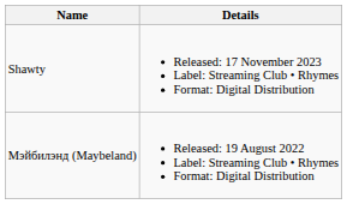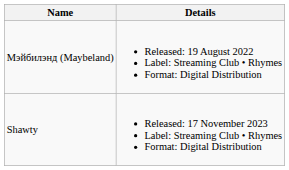 <table class="wikitable">
 <tr>
 <th>Name</th>
 <th>Details</th>
 </tr>
 <tr>
+<td>Мэйбилэнд (Maybeland)</td>
+<td><br><ul><li>Released: 19 August 2022</li><li>Label: Streaming Club • Rhymes</li><li>Format: Digital Distribution</li></ul></td>
+</tr>
+<tr>
 <td>Shawty</td>
 <td><br><ul><li>Released: 17 November 2023</li><li>Label: Streaming Club • Rhymes</li><li>Format: Digital Distribution</li></ul></td>
 </tr>
-<tr>
-<td>Мэйбилэнд (Maybeland)</td>
-<td><br><ul><li>Released: 19 August 2022</li><li>Label: Streaming Club • Rhymes</li><li>Format: Digital Distribution</li></ul></td>
-</tr>
 </table>
